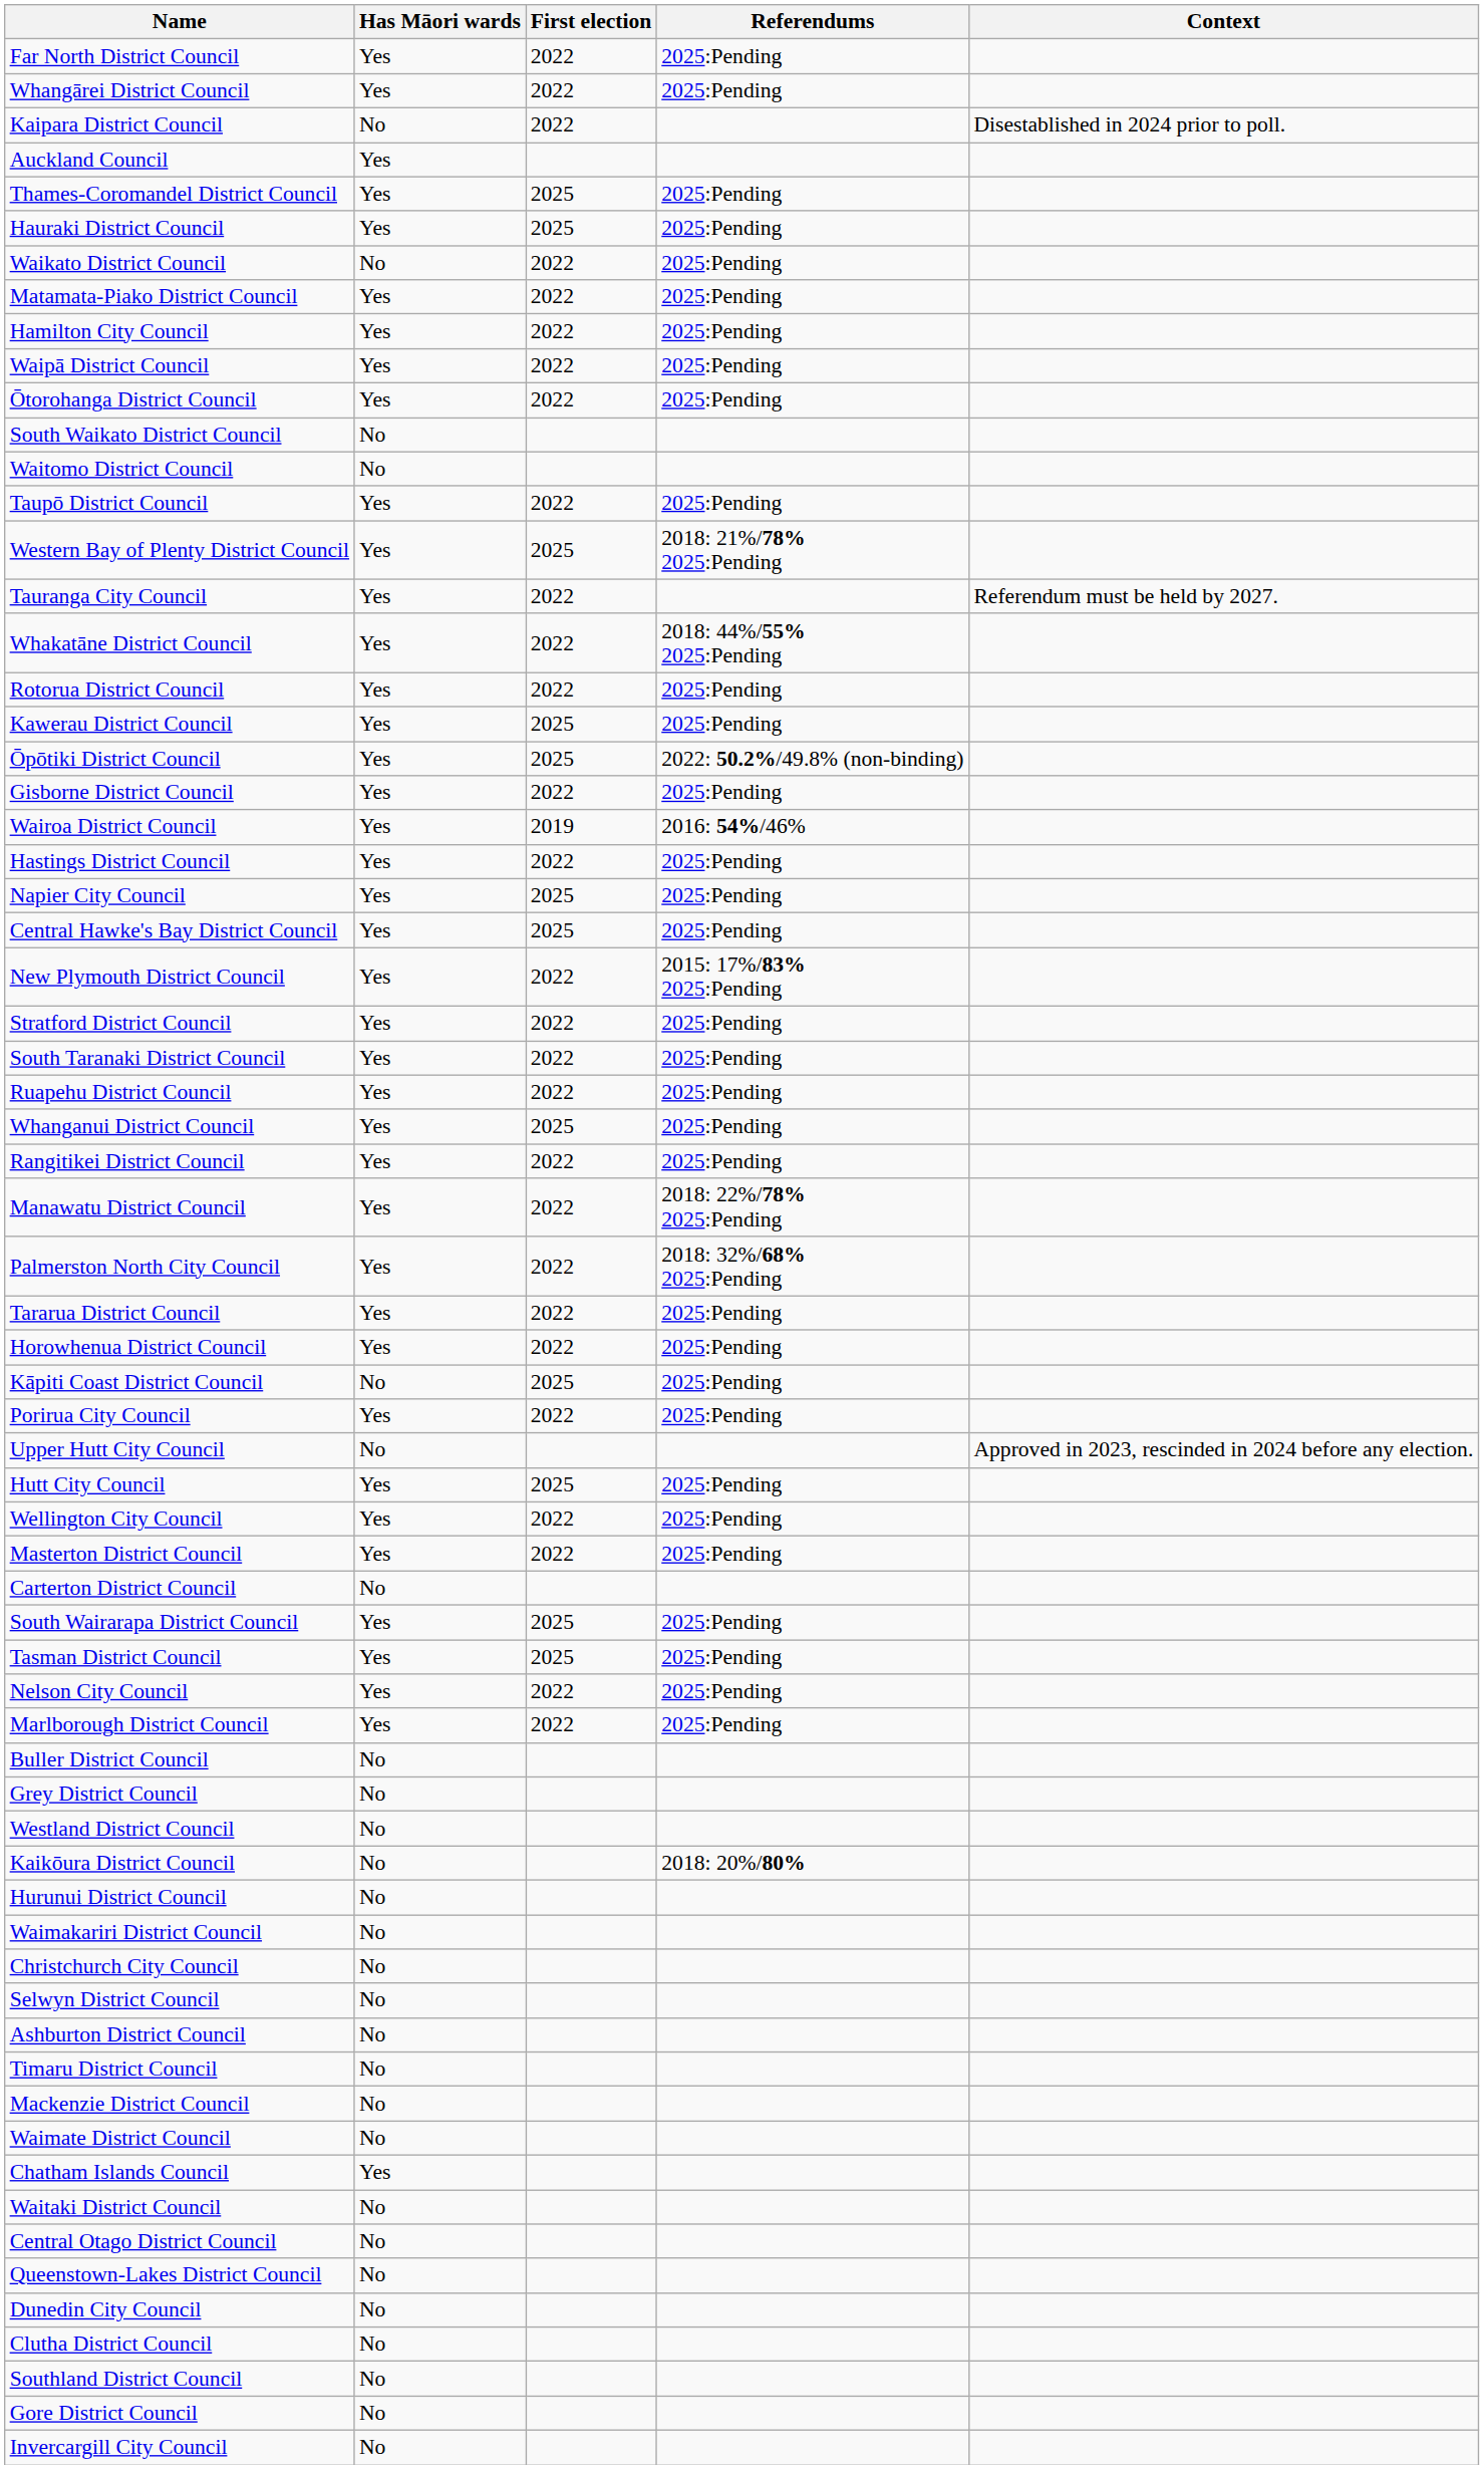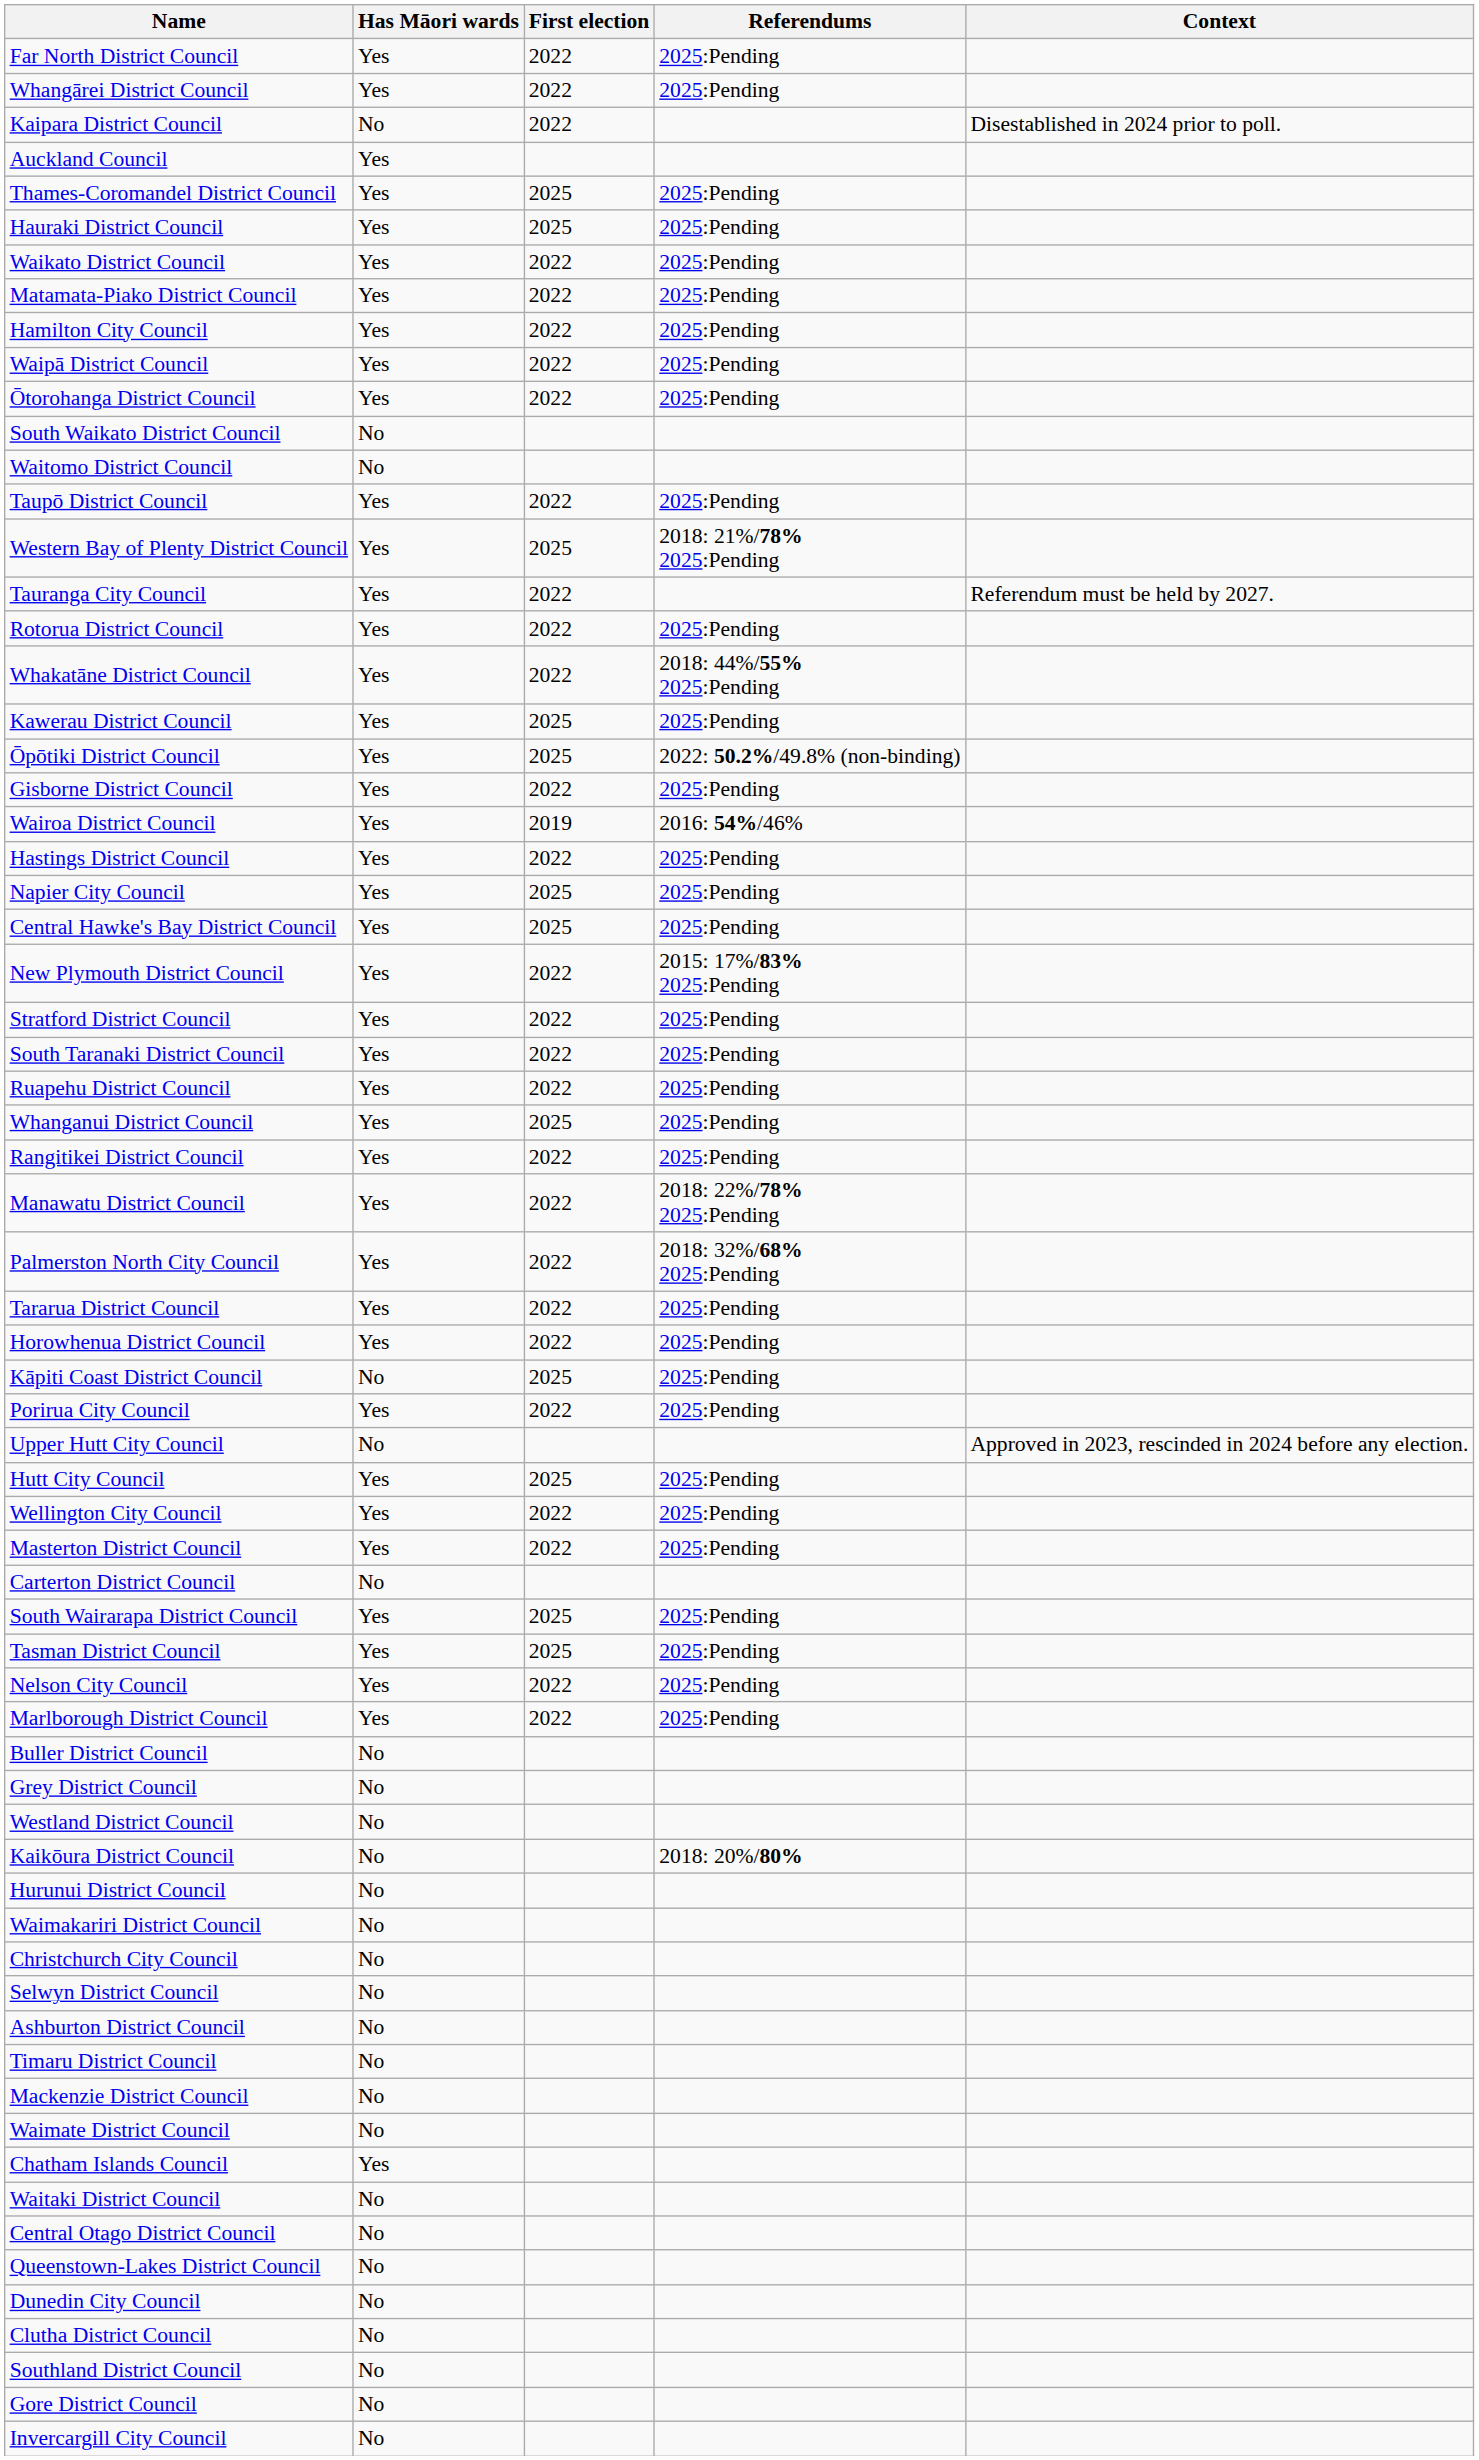 <table class="wikitable sortable">
 <tr>
 <th>Name</th>
 <th>Has Māori wards</th>
 <th>First election</th>
 <th>Referendums</th>
 <th>Context</th>
 </tr>
 <tr>
 <td><a href='#'>Far North District Council</a></td>
 <td>Yes</td>
 <td>2022</td>
 <td><a href='#'>2025</a>:Pending</td>
 <td></td>
 </tr>
 <tr>
 <td><a href='#'>Whangārei District Council</a></td>
 <td>Yes</td>
 <td>2022</td>
 <td><a href='#'>2025</a>:Pending</td>
 <td></td>
 </tr>
 <tr>
 <td><a href='#'>Kaipara District Council</a></td>
 <td>No</td>
 <td>2022</td>
 <td></td>
 <td>Disestablished in 2024 prior to poll.</td>
 </tr>
 <tr>
 <td><a href='#'>Auckland Council</a></td>
 <td>Yes</td>
 <td></td>
 <td></td>
 <td></td>
 </tr>
 <tr>
 <td><a href='#'>Thames-Coromandel District Council</a></td>
 <td>Yes</td>
 <td>2025</td>
 <td><a href='#'>2025</a>:Pending</td>
 <td></td>
 </tr>
 <tr>
 <td><a href='#'>Hauraki District Council</a></td>
 <td>Yes</td>
 <td>2025</td>
 <td><a href='#'>2025</a>:Pending</td>
 <td></td>
 </tr>
 <tr>
 <td><a href='#'>Waikato District Council</a></td>
-<td>No</td>
+<td>Yes</td>
 <td>2022</td>
 <td><a href='#'>2025</a>:Pending</td>
 <td></td>
 </tr>
 <tr>
 <td><a href='#'>Matamata-Piako District Council</a></td>
 <td>Yes</td>
 <td>2022</td>
 <td><a href='#'>2025</a>:Pending</td>
 <td></td>
 </tr>
 <tr>
 <td><a href='#'>Hamilton City Council</a></td>
 <td>Yes</td>
 <td>2022</td>
 <td><a href='#'>2025</a>:Pending</td>
 <td></td>
 </tr>
 <tr>
 <td><a href='#'>Waipā District Council</a></td>
 <td>Yes</td>
 <td>2022</td>
 <td><a href='#'>2025</a>:Pending</td>
 <td></td>
 </tr>
 <tr>
 <td><a href='#'>Ōtorohanga District Council</a></td>
 <td>Yes</td>
 <td>2022</td>
 <td><a href='#'>2025</a>:Pending</td>
 <td></td>
 </tr>
 <tr>
 <td><a href='#'>South Waikato District Council</a></td>
 <td>No</td>
 <td></td>
 <td></td>
 <td></td>
 </tr>
 <tr>
 <td><a href='#'>Waitomo District Council</a></td>
 <td>No</td>
 <td></td>
 <td></td>
 <td></td>
 </tr>
 <tr>
 <td><a href='#'>Taupō District Council</a></td>
 <td>Yes</td>
 <td>2022</td>
 <td><a href='#'>2025</a>:Pending</td>
 <td></td>
 </tr>
 <tr>
 <td><a href='#'>Western Bay of Plenty District Council</a></td>
 <td>Yes</td>
 <td>2025</td>
 <td>2018: 21%/<strong>78%</strong><br><a href='#'>2025</a>:Pending</td>
 <td></td>
 </tr>
 <tr>
 <td><a href='#'>Tauranga City Council</a></td>
 <td>Yes</td>
 <td>2022</td>
 <td></td>
 <td>Referendum must be held by 2027.</td>
 </tr>
 <tr>
+<td><a href='#'>Rotorua District Council</a></td>
+<td>Yes</td>
+<td>2022</td>
+<td><a href='#'>2025</a>:Pending</td>
+<td></td>
+</tr>
+<tr>
 <td><a href='#'>Whakatāne District Council</a></td>
 <td>Yes</td>
 <td>2022</td>
 <td>2018: 44%/<strong>55%</strong><br><a href='#'>2025</a>:Pending</td>
-<td></td>
-</tr>
-<tr>
-<td><a href='#'>Rotorua District Council</a></td>
-<td>Yes</td>
-<td>2022</td>
-<td><a href='#'>2025</a>:Pending</td>
 <td></td>
 </tr>
 <tr>
 <td><a href='#'>Kawerau District Council</a></td>
 <td>Yes</td>
 <td>2025</td>
 <td><a href='#'>2025</a>:Pending</td>
 <td></td>
 </tr>
 <tr>
 <td><a href='#'>Ōpōtiki District Council</a></td>
 <td>Yes</td>
 <td>2025</td>
 <td>2022: <strong>50.2%</strong>/49.8% (non-binding)</td>
 <td></td>
 </tr>
 <tr>
 <td><a href='#'>Gisborne District Council</a></td>
 <td>Yes</td>
 <td>2022</td>
 <td><a href='#'>2025</a>:Pending</td>
 <td></td>
 </tr>
 <tr>
 <td><a href='#'>Wairoa District Council</a></td>
 <td>Yes</td>
 <td>2019</td>
 <td>2016: <strong>54%</strong>/46%</td>
 <td></td>
 </tr>
 <tr>
 <td><a href='#'>Hastings District Council</a></td>
 <td>Yes</td>
 <td>2022</td>
 <td><a href='#'>2025</a>:Pending</td>
 <td></td>
 </tr>
 <tr>
 <td><a href='#'>Napier City Council</a></td>
 <td>Yes</td>
 <td>2025</td>
 <td><a href='#'>2025</a>:Pending</td>
 <td></td>
 </tr>
 <tr>
 <td><a href='#'>Central Hawke's Bay District Council</a></td>
 <td>Yes</td>
 <td>2025</td>
 <td><a href='#'>2025</a>:Pending</td>
 <td></td>
 </tr>
 <tr>
 <td><a href='#'>New Plymouth District Council</a></td>
 <td>Yes</td>
 <td>2022</td>
 <td>2015: 17%/<strong>83%</strong><br><a href='#'>2025</a>:Pending</td>
 <td></td>
 </tr>
 <tr>
 <td><a href='#'>Stratford District Council</a></td>
 <td>Yes</td>
 <td>2022</td>
 <td><a href='#'>2025</a>:Pending</td>
 <td></td>
 </tr>
 <tr>
 <td><a href='#'>South Taranaki District Council</a></td>
 <td>Yes</td>
 <td>2022</td>
 <td><a href='#'>2025</a>:Pending</td>
 <td></td>
 </tr>
 <tr>
 <td><a href='#'>Ruapehu District Council</a></td>
 <td>Yes</td>
 <td>2022</td>
 <td><a href='#'>2025</a>:Pending</td>
 <td></td>
 </tr>
 <tr>
 <td><a href='#'>Whanganui District Council</a></td>
 <td>Yes</td>
 <td>2025</td>
 <td><a href='#'>2025</a>:Pending</td>
 <td></td>
 </tr>
 <tr>
 <td><a href='#'>Rangitikei District Council</a></td>
 <td>Yes</td>
 <td>2022</td>
 <td><a href='#'>2025</a>:Pending</td>
 <td></td>
 </tr>
 <tr>
 <td><a href='#'>Manawatu District Council</a></td>
 <td>Yes</td>
 <td>2022</td>
 <td>2018: 22%/<strong>78%</strong><br><a href='#'>2025</a>:Pending</td>
 <td></td>
 </tr>
 <tr>
 <td><a href='#'>Palmerston North City Council</a></td>
 <td>Yes</td>
 <td>2022</td>
 <td>2018: 32%/<strong>68%</strong><br><a href='#'>2025</a>:Pending</td>
 <td></td>
 </tr>
 <tr>
 <td><a href='#'>Tararua District Council</a></td>
 <td>Yes</td>
 <td>2022</td>
 <td><a href='#'>2025</a>:Pending</td>
 <td></td>
 </tr>
 <tr>
 <td><a href='#'>Horowhenua District Council</a></td>
 <td>Yes</td>
 <td>2022</td>
 <td><a href='#'>2025</a>:Pending</td>
 <td></td>
 </tr>
 <tr>
 <td><a href='#'>Kāpiti Coast District Council</a></td>
 <td>No</td>
 <td>2025</td>
 <td><a href='#'>2025</a>:Pending</td>
 <td></td>
 </tr>
 <tr>
 <td><a href='#'>Porirua City Council</a></td>
 <td>Yes</td>
 <td>2022</td>
 <td><a href='#'>2025</a>:Pending</td>
 <td></td>
 </tr>
 <tr>
 <td><a href='#'>Upper Hutt City Council</a></td>
 <td>No</td>
 <td></td>
 <td></td>
 <td>Approved in 2023, rescinded in 2024 before any election.</td>
 </tr>
 <tr>
 <td><a href='#'>Hutt City Council</a></td>
 <td>Yes</td>
 <td>2025</td>
 <td><a href='#'>2025</a>:Pending</td>
 <td></td>
 </tr>
 <tr>
 <td><a href='#'>Wellington City Council</a></td>
 <td>Yes</td>
 <td>2022</td>
 <td><a href='#'>2025</a>:Pending</td>
 <td></td>
 </tr>
 <tr>
 <td><a href='#'>Masterton District Council</a></td>
 <td>Yes</td>
 <td>2022</td>
 <td><a href='#'>2025</a>:Pending</td>
 <td></td>
 </tr>
 <tr>
 <td><a href='#'>Carterton District Council</a></td>
 <td>No</td>
 <td></td>
 <td></td>
 <td></td>
 </tr>
 <tr>
 <td><a href='#'>South Wairarapa District Council</a></td>
 <td>Yes</td>
 <td>2025</td>
 <td><a href='#'>2025</a>:Pending</td>
 <td></td>
 </tr>
 <tr>
 <td><a href='#'>Tasman District Council</a></td>
 <td>Yes</td>
 <td>2025</td>
 <td><a href='#'>2025</a>:Pending</td>
 <td></td>
 </tr>
 <tr>
 <td><a href='#'>Nelson City Council</a></td>
 <td>Yes</td>
 <td>2022</td>
 <td><a href='#'>2025</a>:Pending</td>
 <td></td>
 </tr>
 <tr>
 <td><a href='#'>Marlborough District Council</a></td>
 <td>Yes</td>
 <td>2022</td>
 <td><a href='#'>2025</a>:Pending</td>
 <td></td>
 </tr>
 <tr>
 <td><a href='#'>Buller District Council</a></td>
 <td>No</td>
 <td></td>
 <td></td>
 <td></td>
 </tr>
 <tr>
 <td><a href='#'>Grey District Council</a></td>
 <td>No</td>
 <td></td>
 <td></td>
 <td></td>
 </tr>
 <tr>
 <td><a href='#'>Westland District Council</a></td>
 <td>No</td>
 <td></td>
 <td></td>
 <td></td>
 </tr>
 <tr>
 <td><a href='#'>Kaikōura District Council</a></td>
 <td>No</td>
 <td></td>
 <td>2018: 20%/<strong>80%</strong></td>
 <td></td>
 </tr>
 <tr>
 <td><a href='#'>Hurunui District Council</a></td>
 <td>No</td>
 <td></td>
 <td></td>
 <td></td>
 </tr>
 <tr>
 <td><a href='#'>Waimakariri District Council</a></td>
 <td>No</td>
 <td></td>
 <td></td>
 <td></td>
 </tr>
 <tr>
 <td><a href='#'>Christchurch City Council</a></td>
 <td>No</td>
 <td></td>
 <td></td>
 <td></td>
 </tr>
 <tr>
 <td><a href='#'>Selwyn District Council</a></td>
 <td>No</td>
 <td></td>
 <td></td>
 <td></td>
 </tr>
 <tr>
 <td><a href='#'>Ashburton District Council</a></td>
 <td>No</td>
 <td></td>
 <td></td>
 <td></td>
 </tr>
 <tr>
 <td><a href='#'>Timaru District Council</a></td>
 <td>No</td>
 <td></td>
 <td></td>
 <td></td>
 </tr>
 <tr>
 <td><a href='#'>Mackenzie District Council</a></td>
 <td>No</td>
 <td></td>
 <td></td>
 <td></td>
 </tr>
 <tr>
 <td><a href='#'>Waimate District Council</a></td>
 <td>No</td>
 <td></td>
 <td></td>
 <td></td>
 </tr>
 <tr>
 <td><a href='#'>Chatham Islands Council</a></td>
 <td>Yes</td>
 <td></td>
 <td></td>
 <td></td>
 </tr>
 <tr>
 <td><a href='#'>Waitaki District Council</a></td>
 <td>No</td>
 <td></td>
 <td></td>
 <td></td>
 </tr>
 <tr>
 <td><a href='#'>Central Otago District Council</a></td>
 <td>No</td>
 <td></td>
 <td></td>
 <td></td>
 </tr>
 <tr>
 <td><a href='#'>Queenstown-Lakes District Council</a></td>
 <td>No</td>
 <td></td>
 <td></td>
 <td></td>
 </tr>
 <tr>
 <td><a href='#'>Dunedin City Council</a></td>
 <td>No</td>
 <td></td>
 <td></td>
 <td></td>
 </tr>
 <tr>
 <td><a href='#'>Clutha District Council</a></td>
 <td>No</td>
 <td></td>
 <td></td>
 <td></td>
 </tr>
 <tr>
 <td><a href='#'>Southland District Council</a></td>
 <td>No</td>
 <td></td>
 <td></td>
 <td></td>
 </tr>
 <tr>
 <td><a href='#'>Gore District Council</a></td>
 <td>No</td>
 <td></td>
 <td></td>
 <td></td>
 </tr>
 <tr>
 <td><a href='#'>Invercargill City Council</a></td>
 <td>No</td>
 <td></td>
 <td></td>
 <td></td>
 </tr>
 </table>
